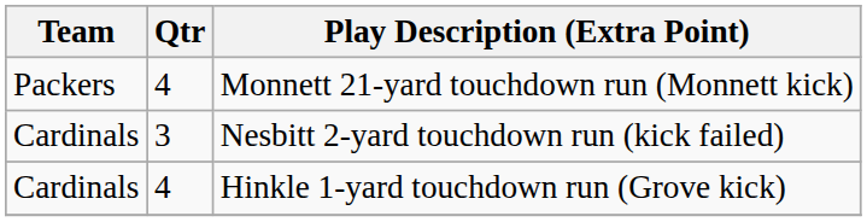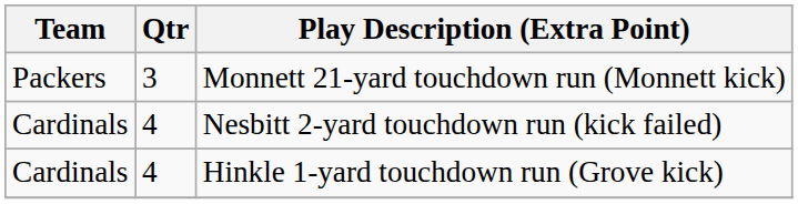 <table class="wikitable">
 <tr>
 <th><strong>Team</strong></th>
 <th><strong>Qtr</strong></th>
 <th><strong>Play Description (Extra Point)</strong></th>
 </tr>
 <tr>
 <td>Packers</td>
-<td>4</td>
+<td>3</td>
 <td>Monnett 21-yard touchdown run (Monnett kick)</td>
 </tr>
 <tr>
 <td>Cardinals</td>
-<td>3</td>
+<td>4</td>
 <td>Nesbitt 2-yard touchdown run (kick failed)</td>
 </tr>
 <tr>
 <td>Cardinals</td>
 <td>4</td>
 <td>Hinkle 1-yard touchdown run (Grove kick)</td>
 </tr>
 <tr>
 </tr>
 </table>
